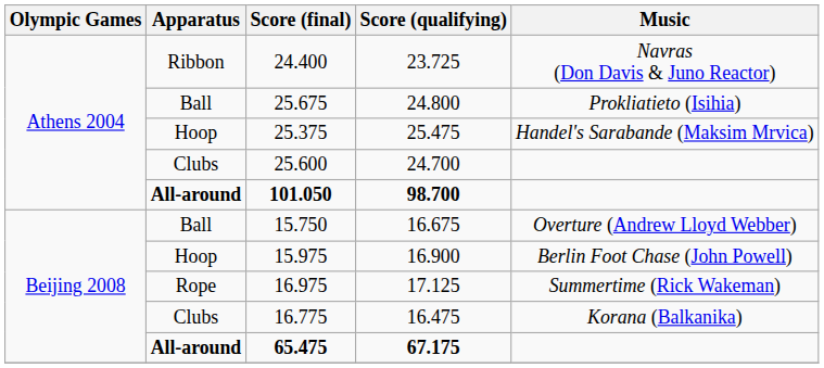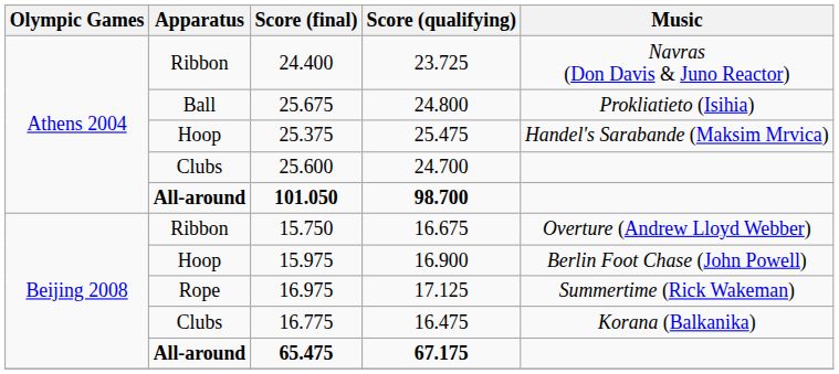 <table class="wikitable" style="text-align:center">
 <tr>
 <th>Olympic Games</th>
 <th>Apparatus</th>
 <th>Score (final)</th>
 <th>Score (qualifying)</th>
 <th>Music</th>
 </tr>
 <tr>
 <td rowspan="5"><a href='#'>Athens 2004</a></td>
 <td>Ribbon</td>
 <td>24.400</td>
 <td>23.725</td>
 <td><em>Navras</em> <br> (<a href='#'>Don Davis</a> & <a href='#'>Juno Reactor</a>)</td>
 </tr>
 <tr>
 <td>Ball</td>
 <td>25.675</td>
 <td>24.800</td>
 <td><em>Prokliatieto</em> (<a href='#'>Isihia</a>)</td>
 </tr>
 <tr>
 <td>Hoop</td>
 <td>25.375</td>
 <td>25.475</td>
 <td><em>Handel's Sarabande</em> (<a href='#'>Maksim Mrvica</a>)</td>
 </tr>
 <tr>
 <td>Clubs</td>
 <td>25.600</td>
 <td>24.700</td>
 <td></td>
 </tr>
 <tr>
 <td><strong>All-around</strong></td>
 <td><strong>101.050</strong></td>
 <td><strong>98.700</strong></td>
 <td></td>
 </tr>
 <tr>
 <td rowspan="5"><a href='#'>Beijing 2008</a></td>
-<td>Ball</td>
+<td>Ribbon</td>
 <td>15.750</td>
 <td>16.675</td>
 <td><em>Overture</em> (<a href='#'>Andrew Lloyd Webber</a>)</td>
 </tr>
 <tr>
 <td>Hoop</td>
 <td>15.975</td>
 <td>16.900</td>
 <td><em>Berlin Foot Chase</em> (<a href='#'>John Powell</a>)</td>
 </tr>
 <tr>
 <td>Rope</td>
 <td>16.975</td>
 <td>17.125</td>
 <td><em>Summertime</em> (<a href='#'>Rick Wakeman</a>)</td>
 </tr>
 <tr>
 <td>Clubs</td>
 <td>16.775</td>
 <td>16.475</td>
 <td><em>Korana</em> (<a href='#'>Balkanika</a>)</td>
 </tr>
 <tr>
 <td><strong>All-around</strong></td>
 <td><strong>65.475</strong></td>
 <td><strong>67.175</strong></td>
 <td></td>
 </tr>
 <tr>
 </tr>
 </table>
